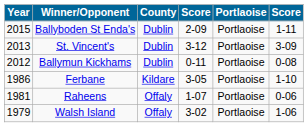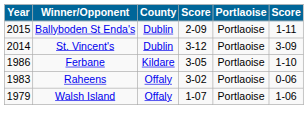 <table class="wikitable" style="text-align:center;">
 <tr>
 <th style="background:#069;color:white">Year</th>
 <th style="background:#069;color:white">Winner/Opponent</th>
 <th style="background:#069;color:white">County</th>
 <th style="background:#069;color:white">Score</th>
 <th style="background:#069;color:white">Portlaoise</th>
 <th style="background:#069;color:white">Score</th>
 </tr>
 <tr>
 <td>2015</td>
 <td><a href='#'>Ballyboden St Enda's</a></td>
 <td><a href='#'>Dublin</a></td>
 <td>2-09</td>
 <td> Portlaoise</td>
 <td>1-11</td>
 </tr>
 <tr>
-<td>2013</td>
+<td>2014</td>
 <td><a href='#'>St. Vincent's</a></td>
 <td><a href='#'>Dublin</a></td>
 <td>3-12</td>
 <td> Portlaoise</td>
 <td>3-09</td>
-</tr>
-<tr>
-<td>2012</td>
-<td><a href='#'>Ballymun Kickhams</a></td>
-<td><a href='#'>Dublin</a></td>
-<td>0-11</td>
-<td> Portlaoise</td>
-<td>0-08</td>
 </tr>
 <tr>
 <td>1986</td>
 <td><a href='#'>Ferbane</a></td>
 <td><a href='#'>Kildare</a></td>
 <td>3-05</td>
 <td> Portlaoise</td>
 <td>1-10</td>
 </tr>
 <tr>
-<td>1981</td>
+<td>1983</td>
 <td><a href='#'>Raheens</a></td>
 <td><a href='#'>Offaly</a></td>
-<td>1-07</td>
+<td>3-02</td>
 <td> Portlaoise</td>
 <td>0-06</td>
 </tr>
 <tr>
 <td>1979</td>
 <td><a href='#'>Walsh Island</a></td>
 <td><a href='#'>Offaly</a></td>
-<td>3-02</td>
+<td>1-07</td>
 <td> Portlaoise</td>
 <td>1-06</td>
 </tr>
 </table>
